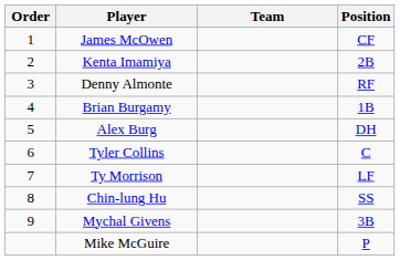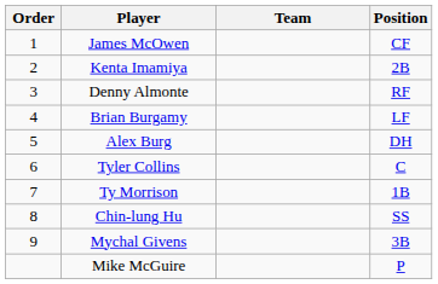 <table class="wikitable" style="text-align:center;">
 <tr>
 <th scope="col" width=50>Order</th>
 <th scope="col" width=150>Player</th>
 <th scope="col" width=150>Team</th>
 <th scope="col" width=50>Position</th>
 </tr>
 <tr>
 <td>1</td>
 <td><a href='#'>James McOwen</a></td>
 <td></td>
 <td><a href='#'>CF</a></td>
 </tr>
 <tr>
 <td>2</td>
 <td><a href='#'>Kenta Imamiya</a></td>
 <td></td>
 <td><a href='#'>2B</a></td>
 </tr>
 <tr>
 <td>3</td>
 <td>Denny Almonte</td>
 <td></td>
 <td><a href='#'>RF</a></td>
 </tr>
 <tr>
 <td>4</td>
 <td><a href='#'>Brian Burgamy</a></td>
 <td></td>
-<td><a href='#'>1B</a></td>
+<td><a href='#'>LF</a></td>
 </tr>
 <tr>
 <td>5</td>
 <td><a href='#'>Alex Burg</a></td>
 <td></td>
 <td><a href='#'>DH</a></td>
 </tr>
 <tr>
 <td>6</td>
 <td><a href='#'>Tyler Collins</a></td>
 <td></td>
 <td><a href='#'>C</a></td>
 </tr>
 <tr>
 <td>7</td>
 <td><a href='#'>Ty Morrison</a></td>
 <td></td>
-<td><a href='#'>LF</a></td>
+<td><a href='#'>1B</a></td>
 </tr>
 <tr>
 <td>8</td>
 <td><a href='#'>Chin-lung Hu</a></td>
 <td></td>
 <td><a href='#'>SS</a></td>
 </tr>
 <tr>
 <td>9</td>
 <td><a href='#'>Mychal Givens</a></td>
 <td></td>
 <td><a href='#'>3B</a></td>
 </tr>
 <tr>
 <td></td>
 <td>Mike McGuire</td>
 <td></td>
 <td><a href='#'>P</a></td>
 </tr>
 </table>
